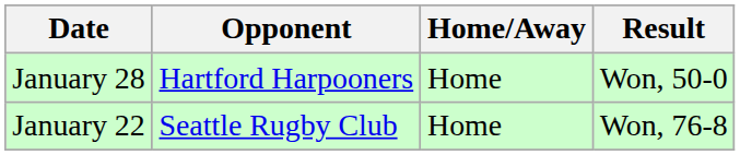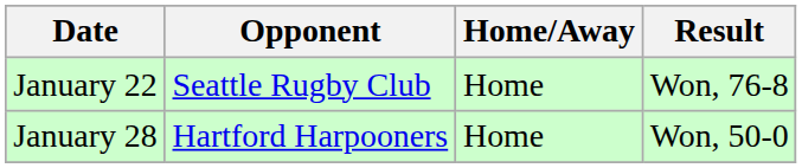 <table class="wikitable">
 <tr>
 <th>Date</th>
 <th>Opponent</th>
 <th>Home/Away</th>
 <th>Result</th>
 </tr>
 <tr bgcolor="#CCFFCC">
+<td>January 22</td>
+<td><a href='#'>Seattle Rugby Club</a></td>
+<td>Home</td>
+<td>Won, 76-8</td>
+</tr>
+<tr bgcolor="#CCFFCC">
 <td>January 28</td>
 <td><a href='#'>Hartford Harpooners</a></td>
 <td>Home</td>
 <td>Won, 50-0</td>
 </tr>
-<tr bgcolor="#CCFFCC">
-<td>January 22</td>
-<td><a href='#'>Seattle Rugby Club</a></td>
-<td>Home</td>
-<td>Won, 76-8</td>
-</tr>
 </table>
